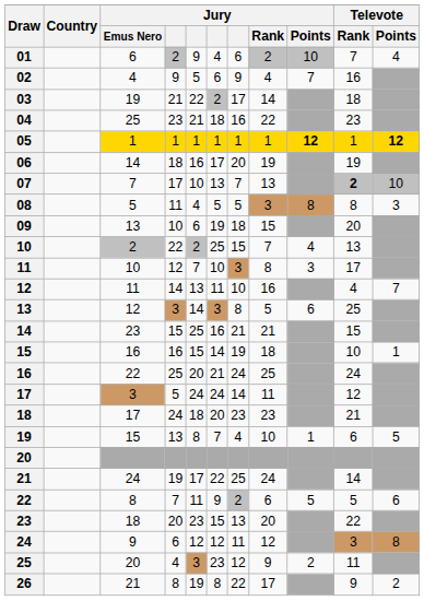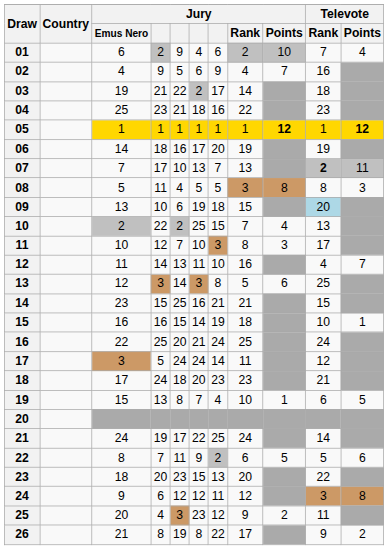 <table class="sortable wikitable collapsible plainrowheaders" style="text-align:center;">
 <tr>
 </tr>
 <tr>
 <th scope="col" rowspan="2">Draw</th>
 <th scope="col" rowspan="2">Country</th>
 <th scope="col" colspan="7">Jury</th>
 <th scope="col" colspan="2">Televote</th>
 </tr>
 <tr>
 <th scope="col"><small>Emus Nero</small></th>
 <th scope="col"><small></small></th>
 <th scope="col"><small></small></th>
 <th scope="col"><small></small></th>
 <th scope="col"><small></small></th>
 <th scope="col">Rank</th>
 <th scope="col">Points</th>
 <th scope="col">Rank</th>
 <th scope="col">Points</th>
 </tr>
 <tr>
 <th scope="row" style="text-align:center;">01</th>
 <td style="text-align:left;"></td>
 <td>6</td>
 <td style="background:silver;">2</td>
 <td>9</td>
 <td>4</td>
 <td>6</td>
 <td style="background:silver;">2</td>
 <td style="background:silver;">10</td>
 <td>7</td>
 <td>4</td>
 </tr>
 <tr>
 <th scope="row" style="text-align:center;">02</th>
 <td style="text-align:left;"></td>
 <td>4</td>
 <td>9</td>
 <td>5</td>
 <td>6</td>
 <td>9</td>
 <td>4</td>
 <td>7</td>
 <td>16</td>
 <td style="background:#AAAAAA;"></td>
 </tr>
 <tr>
 <th scope="row" style="text-align:center;">03</th>
 <td style="text-align:left;"></td>
 <td>19</td>
 <td>21</td>
 <td>22</td>
 <td style="background:silver;">2</td>
 <td>17</td>
 <td>14</td>
 <td style="background:#AAAAAA;"></td>
 <td>18</td>
 <td style="background:#AAAAAA;"></td>
 </tr>
 <tr>
 <th scope="row" style="text-align:center;">04</th>
 <td style="text-align:left;"></td>
 <td>25</td>
 <td>23</td>
 <td>21</td>
 <td>18</td>
 <td>16</td>
 <td>22</td>
 <td style="background:#AAAAAA;"></td>
 <td>23</td>
 <td style="background:#AAAAAA;"></td>
 </tr>
 <tr>
 <th scope="row" style="text-align:center;">05</th>
 <td style="text-align:left;"></td>
 <td style="background:gold;">1</td>
 <td style="background:gold;">1</td>
 <td style="background:gold;">1</td>
 <td style="background:gold;">1</td>
 <td style="background:gold;">1</td>
 <td style="background:gold;">1</td>
 <td style="background:gold;"><strong>12</strong></td>
 <td style="background:gold;">1</td>
 <td style="background:gold;"><strong>12</strong></td>
 </tr>
 <tr>
 <th scope="row" style="text-align:center;">06</th>
 <td style="text-align:left;"></td>
 <td>14</td>
 <td>18</td>
 <td>16</td>
 <td>17</td>
 <td>20</td>
 <td>19</td>
 <td style="background:#AAAAAA;"></td>
 <td>19</td>
 <td style="background:#AAAAAA;"></td>
 </tr>
 <tr>
 <th scope="row" style="text-align:center;">07</th>
 <td style="text-align:left;"></td>
 <td>7</td>
 <td>17</td>
 <td>10</td>
 <td>13</td>
 <td>7</td>
 <td>13</td>
 <td style="background:#AAAAAA;"></td>
 <td style="background:silver;"><strong>2</strong></td>
-<td style="background:silver;">10</td>
+<td style="background:silver;">11</td>
 </tr>
 <tr>
 <th scope="row" style="text-align:center;">08</th>
 <td style="text-align:left;"></td>
 <td>5</td>
 <td>11</td>
 <td>4</td>
 <td>5</td>
 <td>5</td>
 <td style="background:#CC9966;">3</td>
 <td style="background:#CC9966;">8</td>
 <td>8</td>
 <td>3</td>
 </tr>
 <tr>
 <th scope="row" style="text-align:center;">09</th>
 <td style="text-align:left;"></td>
 <td>13</td>
 <td>10</td>
 <td>6</td>
 <td>19</td>
 <td>18</td>
 <td>15</td>
 <td style="background:#AAAAAA;"></td>
-<td>20</td>
+<td style="background: lightblue;">20</td>
 <td style="background:#AAAAAA;"></td>
 </tr>
 <tr>
 <th scope="row" style="text-align:center;">10</th>
 <td style="text-align:left;"></td>
 <td style="background:silver;">2</td>
 <td>22</td>
 <td style="background:silver;">2</td>
 <td>25</td>
 <td>15</td>
 <td>7</td>
 <td>4</td>
 <td>13</td>
 <td style="background:#AAAAAA;"></td>
 </tr>
 <tr>
 <th scope="row" style="text-align:center;">11</th>
 <td style="text-align:left;"></td>
 <td>10</td>
 <td>12</td>
 <td>7</td>
 <td>10</td>
 <td style="background:#CC9966;">3</td>
 <td>8</td>
 <td>3</td>
 <td>17</td>
 <td style="background:#AAAAAA;"></td>
 </tr>
 <tr>
 <th scope="row" style="text-align:center;">12</th>
 <td style="text-align:left;"></td>
 <td>11</td>
 <td>14</td>
 <td>13</td>
 <td>11</td>
 <td>10</td>
 <td>16</td>
 <td style="background:#AAAAAA;"></td>
 <td>4</td>
 <td>7</td>
 </tr>
 <tr>
 <th scope="row" style="text-align:center;">13</th>
 <td style="text-align:left;"></td>
 <td>12</td>
 <td style="background:#CC9966;">3</td>
 <td>14</td>
 <td style="background:#CC9966;">3</td>
 <td>8</td>
 <td>5</td>
 <td>6</td>
 <td>25</td>
 <td style="background:#AAAAAA;"></td>
 </tr>
 <tr>
 <th scope="row" style="text-align:center;">14</th>
 <td style="text-align:left;"></td>
 <td>23</td>
 <td>15</td>
 <td>25</td>
 <td>16</td>
 <td>21</td>
 <td>21</td>
 <td style="background:#AAAAAA;"></td>
 <td>15</td>
 <td style="background:#AAAAAA;"></td>
 </tr>
 <tr>
 <th scope="row" style="text-align:center;">15</th>
 <td style="text-align:left;"></td>
 <td>16</td>
 <td>16</td>
 <td>15</td>
 <td>14</td>
 <td>19</td>
 <td>18</td>
 <td style="background:#AAAAAA;"></td>
 <td>10</td>
 <td>1</td>
 </tr>
 <tr>
 <th scope="row" style="text-align:center;">16</th>
 <td style="text-align:left;"></td>
 <td>22</td>
 <td>25</td>
 <td>20</td>
 <td>21</td>
 <td>24</td>
 <td>25</td>
 <td style="background:#AAAAAA;"></td>
 <td>24</td>
 <td style="background:#AAAAAA;"></td>
 </tr>
 <tr>
 <th scope="row" style="text-align:center;">17</th>
 <td style="text-align:left;"></td>
 <td style="background:#CC9966;">3</td>
 <td>5</td>
 <td>24</td>
 <td>24</td>
 <td>14</td>
 <td>11</td>
 <td style="background:#AAAAAA;"></td>
 <td>12</td>
 <td style="background:#AAAAAA;"></td>
 </tr>
 <tr>
 <th scope="row" style="text-align:center;">18</th>
 <td style="text-align:left;"></td>
 <td>17</td>
 <td>24</td>
 <td>18</td>
 <td>20</td>
 <td>23</td>
 <td>23</td>
 <td style="background:#AAAAAA;"></td>
 <td>21</td>
 <td style="background:#AAAAAA;"></td>
 </tr>
 <tr>
 <th scope="row" style="text-align:center;">19</th>
 <td style="text-align:left;"></td>
 <td>15</td>
 <td>13</td>
 <td>8</td>
 <td>7</td>
 <td>4</td>
 <td>10</td>
 <td>1</td>
 <td>6</td>
 <td>5</td>
 </tr>
 <tr class="sortbottom">
 <th scope="row" style="text-align:center;">20</th>
 <td style="text-align:left;"></td>
 <td style="background:#AAAAAA;"></td>
 <td style="background:#AAAAAA;"></td>
 <td style="background:#AAAAAA;"></td>
 <td style="background:#AAAAAA;"></td>
 <td style="background:#AAAAAA;"></td>
 <td style="background:#AAAAAA;"></td>
 <td style="background:#AAAAAA;"></td>
 <td style="background:#AAAAAA;"></td>
 <td style="background:#AAAAAA;"></td>
 </tr>
 <tr>
 <th scope="row" style="text-align:center;">21</th>
 <td style="text-align:left;"></td>
 <td>24</td>
 <td>19</td>
 <td>17</td>
 <td>22</td>
 <td>25</td>
 <td>24</td>
 <td style="background:#AAAAAA;"></td>
 <td>14</td>
 <td style="background:#AAAAAA;"></td>
 </tr>
 <tr>
 <th scope="row" style="text-align:center;">22</th>
 <td style="text-align:left;"></td>
 <td>8</td>
 <td>7</td>
 <td>11</td>
 <td>9</td>
 <td style="background:silver;">2</td>
 <td>6</td>
 <td>5</td>
 <td>5</td>
 <td>6</td>
 </tr>
 <tr>
 <th scope="row" style="text-align:center;">23</th>
 <td style="text-align:left;"></td>
 <td>18</td>
 <td>20</td>
 <td>23</td>
 <td>15</td>
 <td>13</td>
 <td>20</td>
 <td style="background:#AAAAAA;"></td>
 <td>22</td>
 <td style="background:#AAAAAA;"></td>
 </tr>
 <tr>
 <th scope="row" style="text-align:center;">24</th>
 <td style="text-align:left;"></td>
 <td>9</td>
 <td>6</td>
 <td>12</td>
 <td>12</td>
 <td>11</td>
 <td>12</td>
 <td style="background:#AAAAAA;"></td>
 <td style="background:#CC9966;">3</td>
 <td style="background:#CC9966;">8</td>
 </tr>
 <tr>
 <th scope="row" style="text-align:center;">25</th>
 <td style="text-align:left;"></td>
 <td>20</td>
 <td>4</td>
 <td style="background:#CC9966;">3</td>
 <td>23</td>
 <td>12</td>
 <td>9</td>
 <td>2</td>
 <td>11</td>
 <td style="background:#AAAAAA;"></td>
 </tr>
 <tr>
 <th scope="row" style="text-align:center;">26</th>
 <td style="text-align:left;"></td>
 <td>21</td>
 <td>8</td>
 <td>19</td>
 <td>8</td>
 <td>22</td>
 <td>17</td>
 <td style="background:#AAAAAA;"></td>
 <td>9</td>
 <td>2</td>
 </tr>
 </table>
